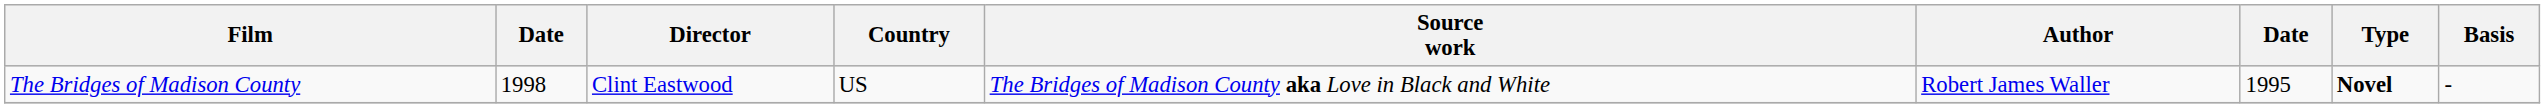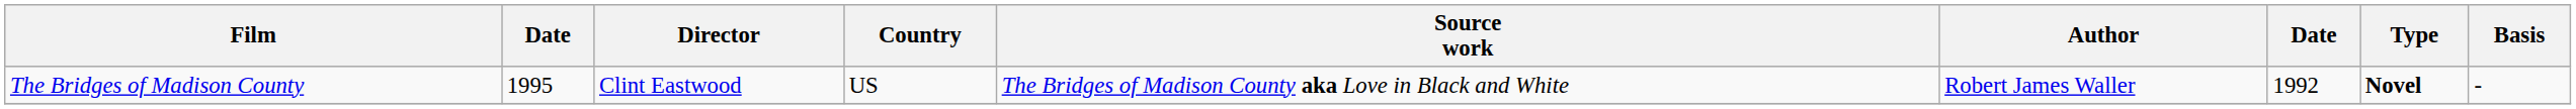 <table class="wikitable" style=width:90%>
 <tr bgcolor="#CCCCCC">
 <th>Film</th>
 <th>Date</th>
 <th>Director</th>
 <th>Country</th>
 <th>Source<br>work</th>
 <th>Author</th>
 <th>Date</th>
 <th>Type</th>
 <th>Basis</th>
 </tr>
 <tr>
 <td><em><a href='#'>The Bridges of Madison County</a></em></td>
-<td>1998</td>
+<td>1995</td>
 <td><a href='#'>Clint Eastwood</a></td>
 <td>US</td>
 <td><em><a href='#'>The Bridges of Madison County</a></em> <strong>aka</strong> <em>Love in Black and White</em></td>
 <td><a href='#'>Robert James Waller</a></td>
-<td>1995</td>
+<td>1992</td>
 <td><strong>Novel</strong></td>
 <td>-</td>
 </tr>
 <tr>
 </tr>
 </table>
